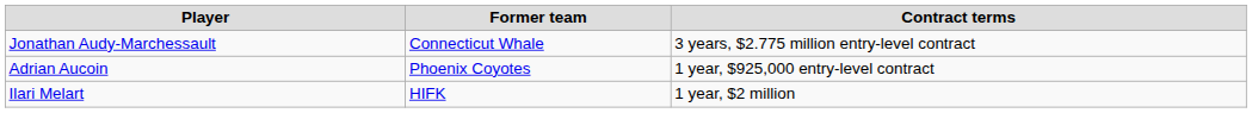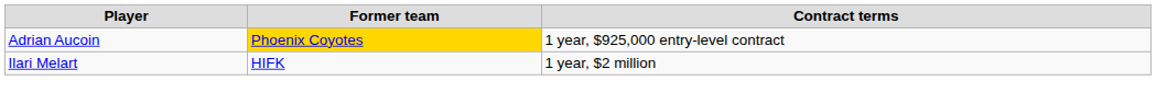 <table class="wikitable" width=98%>
 <tr align="center" bgcolor="#dddddd">
 <td><strong>Player</strong></td>
 <td><strong>Former team</strong></td>
 <td><strong>Contract terms</strong></td>
 </tr>
 <tr>
-<td><a href='#'>Jonathan Audy-Marchessault</a></td>
-<td><a href='#'>Connecticut Whale</a></td>
-<td>3 years, $2.775 million entry-level contract</td>
-</tr>
-<tr>
 <td><a href='#'>Adrian Aucoin</a></td>
-<td><a href='#'>Phoenix Coyotes</a></td>
+<td style="background: gold;"><a href='#'>Phoenix Coyotes</a></td>
 <td>1 year, $925,000 entry-level contract</td>
 </tr>
 <tr>
 <td><a href='#'>Ilari Melart</a></td>
 <td><a href='#'>HIFK</a></td>
 <td>1 year, $2 million</td>
 </tr>
 </table>
